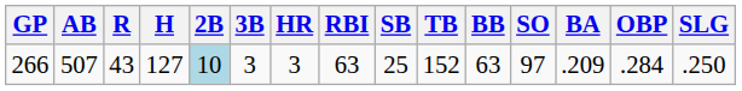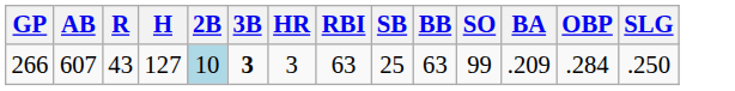 <table class="wikitable">
 <tr>
 <th><a href='#'>GP</a></th>
 <th><a href='#'>AB</a></th>
 <th><a href='#'>R</a></th>
 <th><a href='#'>H</a></th>
 <th><a href='#'>2B</a></th>
 <th><a href='#'>3B</a></th>
 <th><a href='#'>HR</a></th>
 <th><a href='#'>RBI</a></th>
 <th><a href='#'>SB</a></th>
-<th><a href='#'>TB</a></th>
 <th><a href='#'>BB</a></th>
 <th><a href='#'>SO</a></th>
 <th><a href='#'>BA</a></th>
 <th><a href='#'>OBP</a></th>
 <th><a href='#'>SLG</a></th>
 </tr>
 <tr align=center>
 <td>266</td>
-<td>507</td>
+<td>607</td>
 <td>43</td>
 <td>127</td>
 <td style="background: lightblue;">10</td>
-<td>3</td>
+<td><strong>3</strong></td>
 <td>3</td>
 <td>63</td>
 <td>25</td>
-<td>152</td>
 <td>63</td>
-<td>97</td>
+<td>99</td>
 <td>.209</td>
 <td>.284</td>
 <td>.250</td>
 </tr>
 </table>
